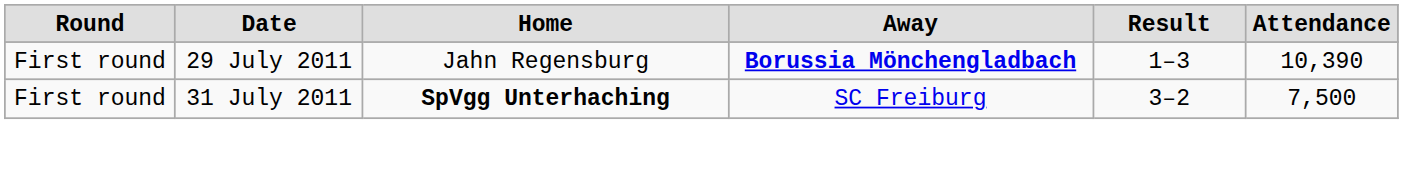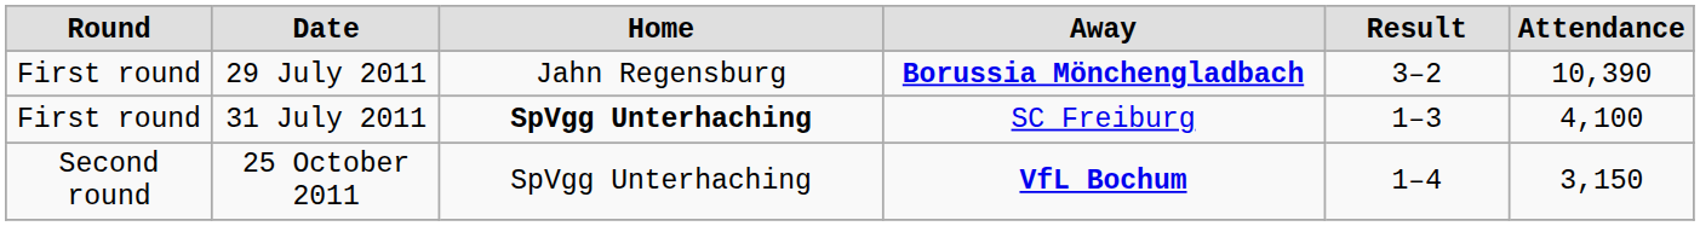 <table class="wikitable">
 <tr style="text-align:center; background:#dfdfdf;">
 <td style="width:90px;"><strong>Round</strong></td>
 <td style="width:100px;"><strong>Date</strong></td>
 <td style="width:200px;"><strong>Home</strong></td>
 <td style="width:200px;"><strong>Away</strong></td>
 <td style="width:80px;"><strong>Result</strong></td>
 <td style="width:80px;"><strong>Attendance</strong></td>
 </tr>
 <tr style="text-align:center;">
 <td>First round</td>
 <td>29 July 2011</td>
 <td>Jahn Regensburg</td>
 <td><strong><a href='#'>Borussia Mönchengladbach</a></strong></td>
-<td>1–3</td>
+<td>3–2</td>
 <td>10,390</td>
 </tr>
 <tr style="text-align:center;">
 <td>First round</td>
 <td>31 July 2011</td>
 <td><strong>SpVgg Unterhaching</strong></td>
 <td><a href='#'>SC Freiburg</a></td>
-<td>3–2</td>
-<td>7,500</td>
+<td>1–3</td>
+<td>4,100</td>
+</tr>
+<tr style="text-align:center;">
+<td>Second round</td>
+<td>25 October 2011</td>
+<td>SpVgg Unterhaching</td>
+<td><strong><a href='#'>VfL Bochum</a></strong></td>
+<td>1–4</td>
+<td>3,150</td>
 </tr>
 </table>
